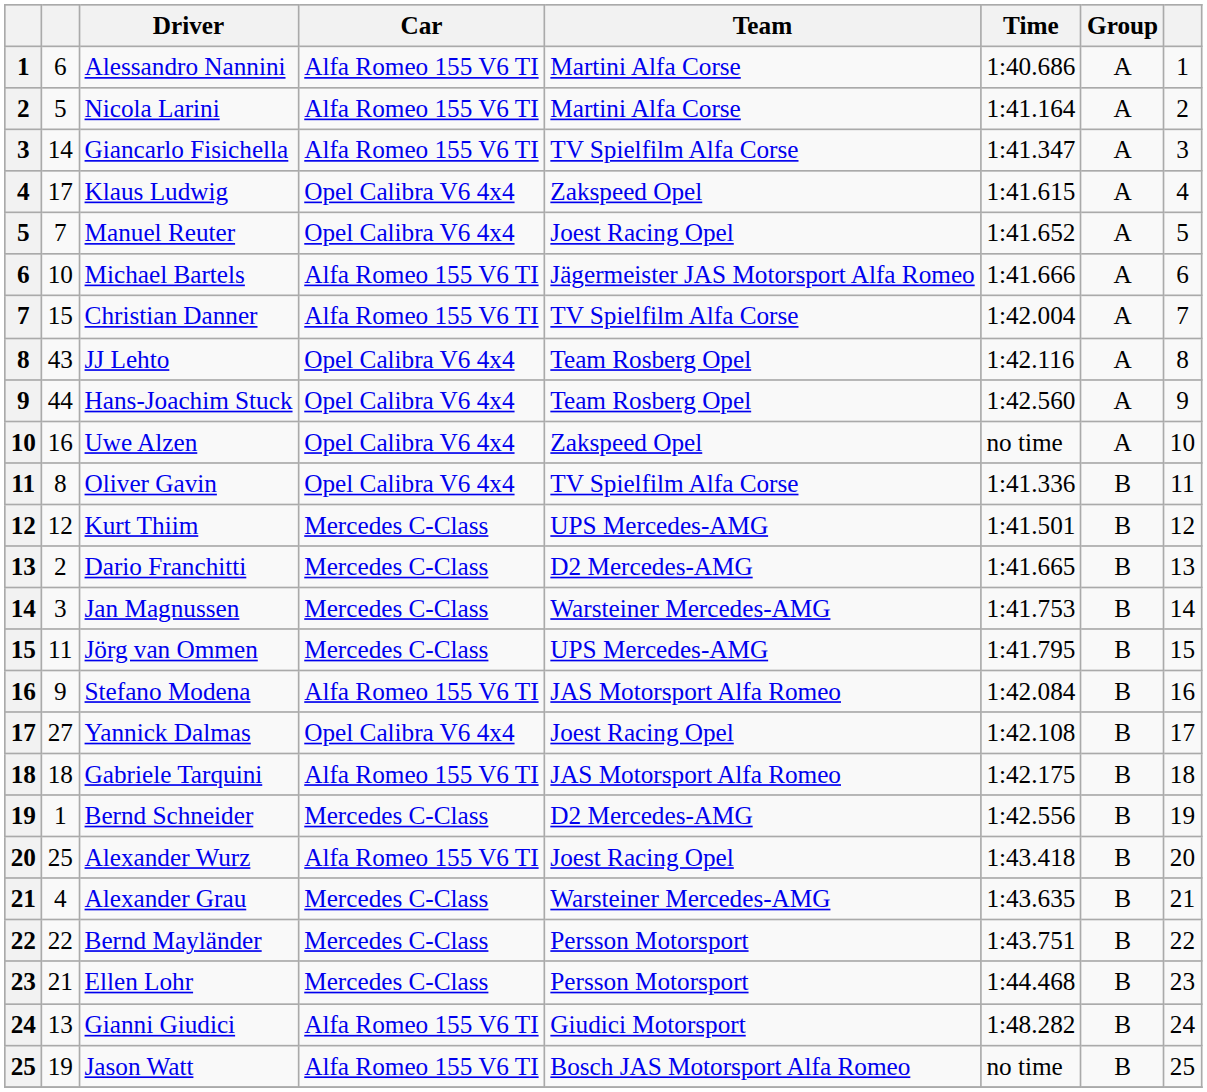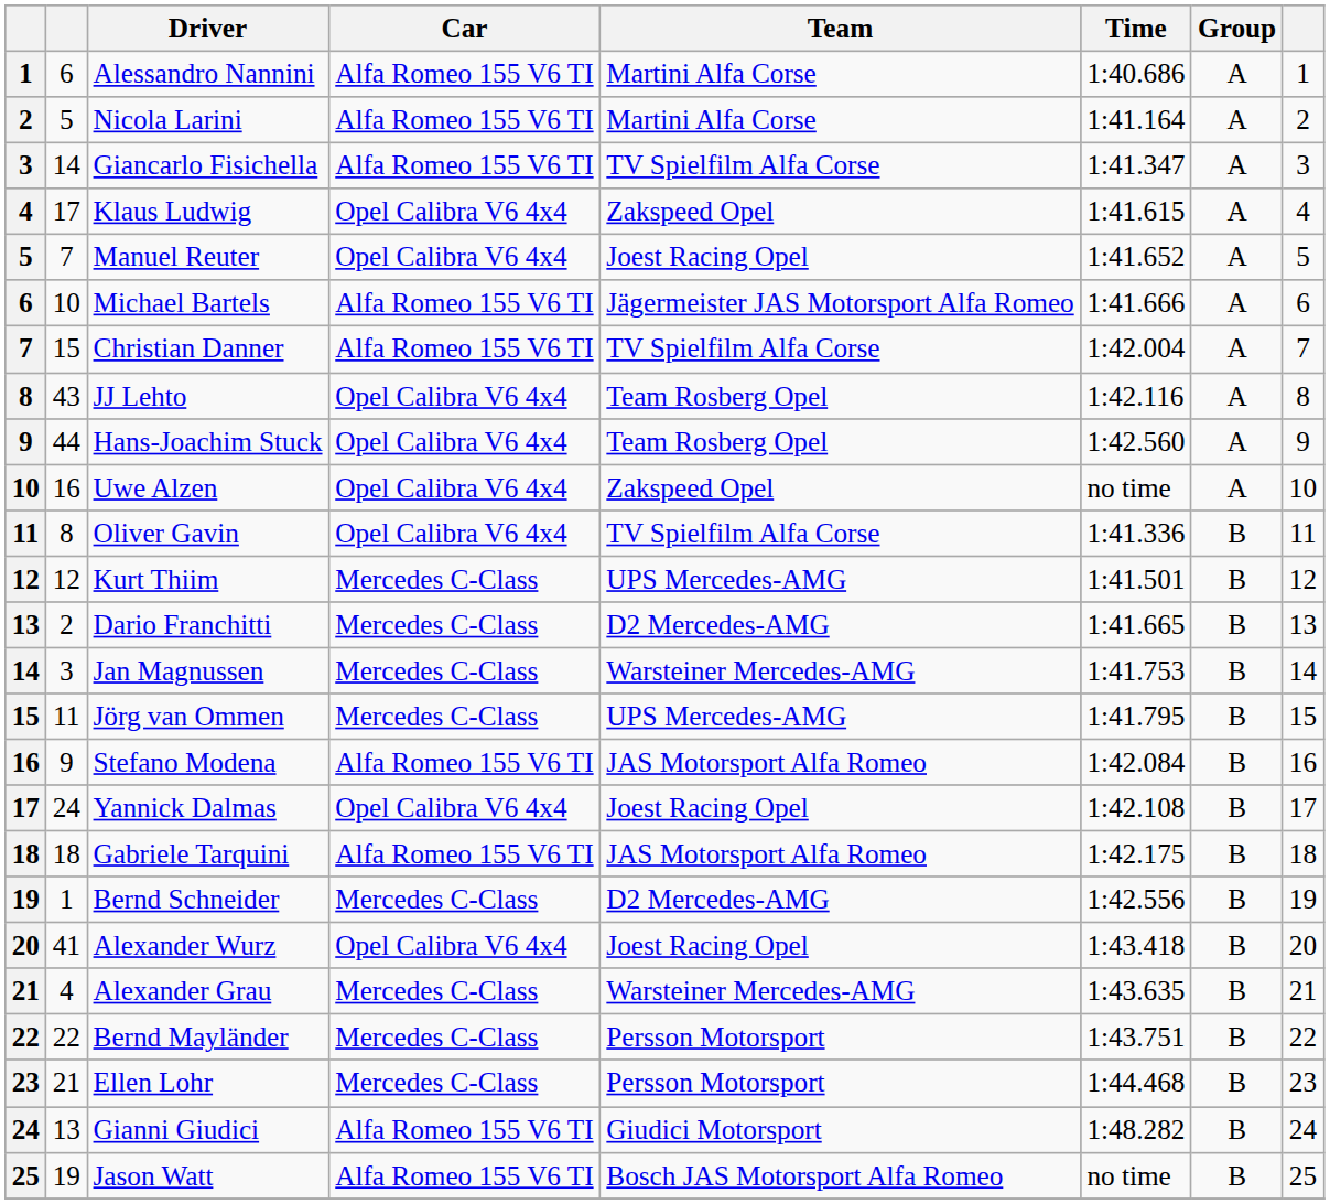 <table class="wikitable sortable" style="font-size:95%">
 <tr>
 <th></th>
 <th></th>
 <th>Driver</th>
 <th>Car</th>
 <th>Team</th>
 <th>Time</th>
 <th>Group</th>
 <th></th>
 </tr>
 <tr>
 <th>1</th>
 <td align=center>6</td>
 <td> <a href='#'>Alessandro Nannini</a></td>
 <td><a href='#'>Alfa Romeo 155 V6 TI</a></td>
 <td> <a href='#'>Martini Alfa Corse</a></td>
 <td>1:40.686</td>
 <td align=center>A</td>
 <td align=center>1</td>
 </tr>
 <tr>
 <th>2</th>
 <td align=center>5</td>
 <td> <a href='#'>Nicola Larini</a></td>
 <td><a href='#'>Alfa Romeo 155 V6 TI</a></td>
 <td> <a href='#'>Martini Alfa Corse</a></td>
 <td>1:41.164</td>
 <td align=center>A</td>
 <td align=center>2</td>
 </tr>
 <tr>
 <th>3</th>
 <td align=center>14</td>
 <td> <a href='#'>Giancarlo Fisichella</a></td>
 <td><a href='#'>Alfa Romeo 155 V6 TI</a></td>
 <td> <a href='#'>TV Spielfilm Alfa Corse</a></td>
 <td>1:41.347</td>
 <td align=center>A</td>
 <td align=center>3</td>
 </tr>
 <tr>
 <th>4</th>
 <td align=center>17</td>
 <td> <a href='#'>Klaus Ludwig</a></td>
 <td><a href='#'>Opel Calibra V6 4x4</a></td>
 <td> <a href='#'>Zakspeed Opel</a></td>
 <td>1:41.615</td>
 <td align=center>A</td>
 <td align=center>4</td>
 </tr>
 <tr>
 <th>5</th>
 <td align=center>7</td>
 <td> <a href='#'>Manuel Reuter</a></td>
 <td><a href='#'>Opel Calibra V6 4x4</a></td>
 <td> <a href='#'>Joest Racing Opel</a></td>
 <td>1:41.652</td>
 <td align=center>A</td>
 <td align=center>5</td>
 </tr>
 <tr>
 <th>6</th>
 <td align=center>10</td>
 <td> <a href='#'>Michael Bartels</a></td>
 <td><a href='#'>Alfa Romeo 155 V6 TI</a></td>
 <td> <a href='#'>Jägermeister JAS Motorsport Alfa Romeo</a></td>
 <td>1:41.666</td>
 <td align=center>A</td>
 <td align=center>6</td>
 </tr>
 <tr>
 <th>7</th>
 <td align=center>15</td>
 <td> <a href='#'>Christian Danner</a></td>
 <td><a href='#'>Alfa Romeo 155 V6 TI</a></td>
 <td> <a href='#'>TV Spielfilm Alfa Corse</a></td>
 <td>1:42.004</td>
 <td align=center>A</td>
 <td align=center>7</td>
 </tr>
 <tr>
 <th>8</th>
 <td align=center>43</td>
 <td> <a href='#'>JJ Lehto</a></td>
 <td><a href='#'>Opel Calibra V6 4x4</a></td>
 <td> <a href='#'>Team Rosberg Opel</a></td>
 <td>1:42.116</td>
 <td align=center>A</td>
 <td align=center>8</td>
 </tr>
 <tr>
 <th>9</th>
 <td align=center>44</td>
 <td> <a href='#'>Hans-Joachim Stuck</a></td>
 <td><a href='#'>Opel Calibra V6 4x4</a></td>
 <td> <a href='#'>Team Rosberg Opel</a></td>
 <td>1:42.560</td>
 <td align=center>A</td>
 <td align=center>9</td>
 </tr>
 <tr>
 <th>10</th>
 <td align=center>16</td>
 <td> <a href='#'>Uwe Alzen</a></td>
 <td><a href='#'>Opel Calibra V6 4x4</a></td>
 <td> <a href='#'>Zakspeed Opel</a></td>
 <td>no time</td>
 <td align=center>A</td>
 <td align=center>10</td>
 </tr>
 <tr>
 <th>11</th>
 <td align=center>8</td>
 <td> <a href='#'>Oliver Gavin</a></td>
 <td><a href='#'>Opel Calibra V6 4x4</a></td>
 <td> <a href='#'>TV Spielfilm Alfa Corse</a></td>
 <td>1:41.336</td>
 <td align=center>B</td>
 <td align=center>11</td>
 </tr>
 <tr>
 <th>12</th>
 <td align=center>12</td>
 <td> <a href='#'>Kurt Thiim</a></td>
 <td><a href='#'>Mercedes C-Class</a></td>
 <td> <a href='#'>UPS Mercedes-AMG</a></td>
 <td>1:41.501</td>
 <td align=center>B</td>
 <td align=center>12</td>
 </tr>
 <tr>
 <th>13</th>
 <td align=center>2</td>
 <td> <a href='#'>Dario Franchitti</a></td>
 <td><a href='#'>Mercedes C-Class</a></td>
 <td> <a href='#'>D2 Mercedes-AMG</a></td>
 <td>1:41.665</td>
 <td align=center>B</td>
 <td align=center>13</td>
 </tr>
 <tr>
 <th>14</th>
 <td align=center>3</td>
 <td> <a href='#'>Jan Magnussen</a></td>
 <td><a href='#'>Mercedes C-Class</a></td>
 <td> <a href='#'>Warsteiner Mercedes-AMG</a></td>
 <td>1:41.753</td>
 <td align=center>B</td>
 <td align=center>14</td>
 </tr>
 <tr>
 <th>15</th>
 <td align=center>11</td>
 <td> <a href='#'>Jörg van Ommen</a></td>
 <td><a href='#'>Mercedes C-Class</a></td>
 <td> <a href='#'>UPS Mercedes-AMG</a></td>
 <td>1:41.795</td>
 <td align=center>B</td>
 <td align=center>15</td>
 </tr>
 <tr>
 <th>16</th>
 <td align=center>9</td>
 <td> <a href='#'>Stefano Modena</a></td>
 <td><a href='#'>Alfa Romeo 155 V6 TI</a></td>
 <td> <a href='#'>JAS Motorsport Alfa Romeo</a></td>
 <td>1:42.084</td>
 <td align=center>B</td>
 <td align=center>16</td>
 </tr>
 <tr>
 <th>17</th>
-<td align=center>27</td>
+<td align=center>24</td>
 <td> <a href='#'>Yannick Dalmas</a></td>
 <td><a href='#'>Opel Calibra V6 4x4</a></td>
 <td> <a href='#'>Joest Racing Opel</a></td>
 <td>1:42.108</td>
 <td align=center>B</td>
 <td align=center>17</td>
 </tr>
 <tr>
 <th>18</th>
 <td align=center>18</td>
 <td> <a href='#'>Gabriele Tarquini</a></td>
 <td><a href='#'>Alfa Romeo 155 V6 TI</a></td>
 <td> <a href='#'>JAS Motorsport Alfa Romeo</a></td>
 <td>1:42.175</td>
 <td align=center>B</td>
 <td align=center>18</td>
 </tr>
 <tr>
 <th>19</th>
 <td align=center>1</td>
 <td> <a href='#'>Bernd Schneider</a></td>
 <td><a href='#'>Mercedes C-Class</a></td>
 <td> <a href='#'>D2 Mercedes-AMG</a></td>
 <td>1:42.556</td>
 <td align=center>B</td>
 <td align=center>19</td>
 </tr>
 <tr>
 <th>20</th>
-<td align=center>25</td>
+<td align=center>41</td>
 <td> <a href='#'>Alexander Wurz</a></td>
-<td><a href='#'>Alfa Romeo 155 V6 TI</a></td>
+<td><a href='#'>Opel Calibra V6 4x4</a></td>
 <td> <a href='#'>Joest Racing Opel</a></td>
 <td>1:43.418</td>
 <td align=center>B</td>
 <td align=center>20</td>
 </tr>
 <tr>
 <th>21</th>
 <td align=center>4</td>
 <td> <a href='#'>Alexander Grau</a></td>
 <td><a href='#'>Mercedes C-Class</a></td>
 <td> <a href='#'>Warsteiner Mercedes-AMG</a></td>
 <td>1:43.635</td>
 <td align=center>B</td>
 <td align=center>21</td>
 </tr>
 <tr>
 <th>22</th>
 <td align=center>22</td>
 <td> <a href='#'>Bernd Mayländer</a></td>
 <td><a href='#'>Mercedes C-Class</a></td>
 <td> <a href='#'>Persson Motorsport</a></td>
 <td>1:43.751</td>
 <td align=center>B</td>
 <td align=center>22</td>
 </tr>
 <tr>
 <th>23</th>
 <td align=center>21</td>
 <td> <a href='#'>Ellen Lohr</a></td>
 <td><a href='#'>Mercedes C-Class</a></td>
 <td> <a href='#'>Persson Motorsport</a></td>
 <td>1:44.468</td>
 <td align=center>B</td>
 <td align=center>23</td>
 </tr>
 <tr>
 <th>24</th>
 <td align=center>13</td>
 <td> <a href='#'>Gianni Giudici</a></td>
 <td><a href='#'>Alfa Romeo 155 V6 TI</a></td>
 <td> <a href='#'>Giudici Motorsport</a></td>
 <td>1:48.282</td>
 <td align=center>B</td>
 <td align=center>24</td>
 </tr>
 <tr>
 <th>25</th>
 <td align=center>19</td>
 <td> <a href='#'>Jason Watt</a></td>
 <td><a href='#'>Alfa Romeo 155 V6 TI</a></td>
 <td> <a href='#'>Bosch JAS Motorsport Alfa Romeo</a></td>
 <td>no time</td>
 <td align=center>B</td>
 <td align=center>25</td>
 </tr>
 <tr>
 </tr>
 </table>
